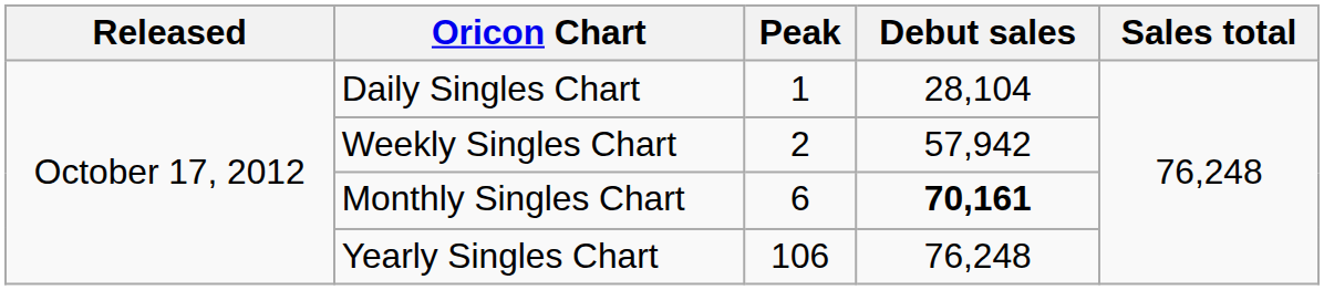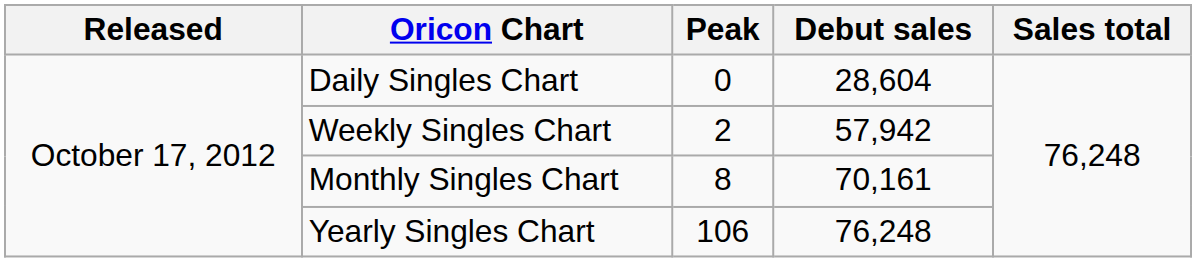 <table class="wikitable" style="width:600px;">
 <tr>
 <th style="text-align:center;">Released</th>
 <th style="text-align:center;"><a href='#'>Oricon</a> Chart</th>
 <th style="text-align:center;">Peak</th>
 <th style="text-align:center;">Debut sales</th>
 <th style="text-align:center;">Sales total</th>
 </tr>
 <tr>
 <td style="text-align:center;" rowspan="4">October 17, 2012</td>
 <td align="left">Daily Singles Chart</td>
-<td style="text-align:center;">1</td>
-<td style="text-align:center;" rowspan="1">28,104</td>
+<td style="text-align:center;">0</td>
+<td style="text-align:center;" rowspan="1">28,604</td>
 <td style="text-align:center;" rowspan="4">76,248</td>
 </tr>
 <tr>
 <td align="left">Weekly Singles Chart</td>
 <td style="text-align:center;">2</td>
 <td style="text-align:center;" rowspan="1">57,942</td>
 </tr>
 <tr>
 <td align="left">Monthly Singles Chart</td>
-<td style="text-align:center;">6</td>
-<td style="text-align:center;" rowspan="1"><strong>70,161</strong></td>
+<td style="text-align:center;">8</td>
+<td style="text-align:center;" rowspan="1">70,161</td>
 </tr>
 <tr>
 <td align="left">Yearly Singles Chart</td>
 <td style="text-align:center;">106</td>
 <td style="text-align:center;" rowspan="1">76,248</td>
 </tr>
 </table>
